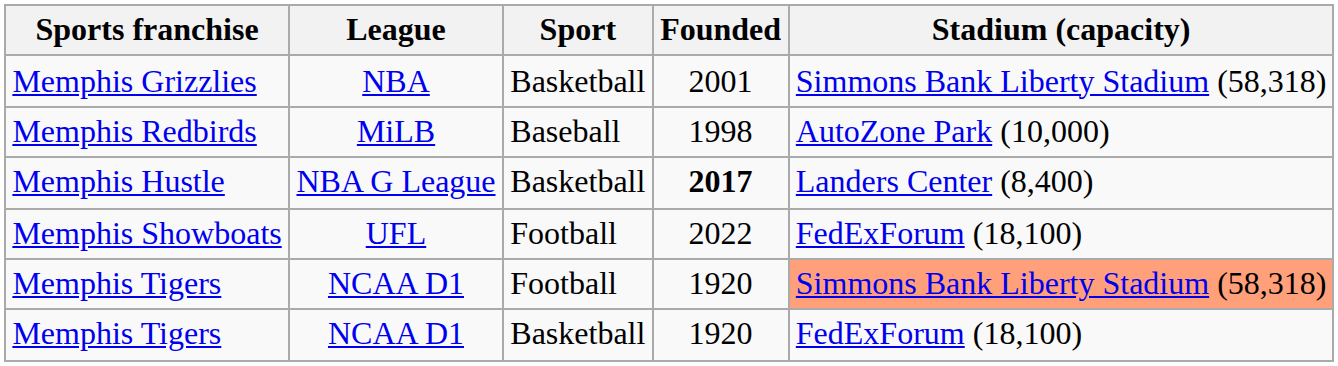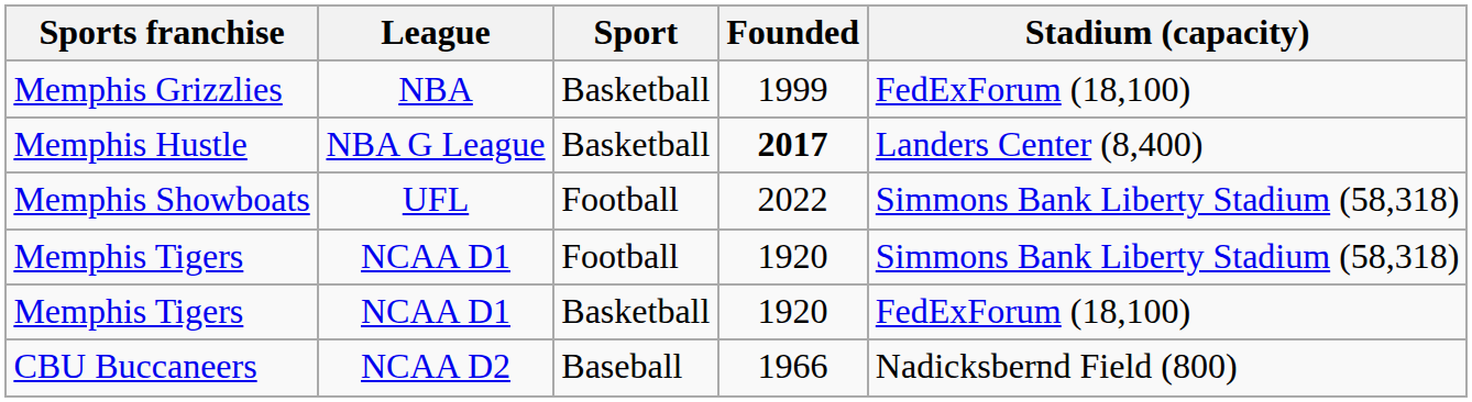 <table class="wikitable sortable">
 <tr>
 </tr>
 <tr>
 <th>Sports franchise</th>
 <th>League</th>
 <th>Sport</th>
 <th>Founded</th>
 <th>Stadium (capacity)</th>
 </tr>
 <tr>
 <td><a href='#'>Memphis Grizzlies</a></td>
 <td align=center><a href='#'>NBA</a></td>
 <td>Basketball</td>
-<td align=center>2001</td>
-<td><a href='#'>Simmons Bank Liberty Stadium</a> (58,318)</td>
-</tr>
-<tr>
-<td><a href='#'>Memphis Redbirds</a></td>
-<td align=center><a href='#'>MiLB</a></td>
-<td>Baseball</td>
-<td align=center>1998</td>
-<td><a href='#'>AutoZone Park</a> (10,000)</td>
+<td align=center>1999</td>
+<td><a href='#'>FedExForum</a> (18,100)</td>
 </tr>
 <tr>
 <td><a href='#'>Memphis Hustle</a></td>
 <td align=center><a href='#'>NBA G League</a></td>
 <td>Basketball</td>
 <td align=center><strong>2017</strong></td>
 <td><a href='#'>Landers Center</a> (8,400)</td>
 </tr>
 <tr>
 <td><a href='#'>Memphis Showboats</a></td>
 <td align=center><a href='#'>UFL</a></td>
 <td>Football</td>
 <td align=center>2022</td>
-<td><a href='#'>FedExForum</a> (18,100)</td>
+<td><a href='#'>Simmons Bank Liberty Stadium</a> (58,318)</td>
 </tr>
 <tr>
 <td><a href='#'>Memphis Tigers</a></td>
 <td align=center><a href='#'>NCAA D1</a></td>
 <td>Football</td>
 <td align=center>1920</td>
-<td style="background: lightsalmon;"><a href='#'>Simmons Bank Liberty Stadium</a> (58,318)</td>
+<td><a href='#'>Simmons Bank Liberty Stadium</a> (58,318)</td>
 </tr>
 <tr>
 <td><a href='#'>Memphis Tigers</a></td>
 <td align=center><a href='#'>NCAA D1</a></td>
 <td>Basketball</td>
 <td align=center>1920</td>
 <td><a href='#'>FedExForum</a> (18,100)</td>
 </tr>
+<tr>
+<td><a href='#'>CBU Buccaneers</a></td>
+<td align=center><a href='#'>NCAA D2</a></td>
+<td>Baseball</td>
+<td align=center>1966</td>
+<td>Nadicksbernd Field (800)</td>
+</tr>
 </table>
